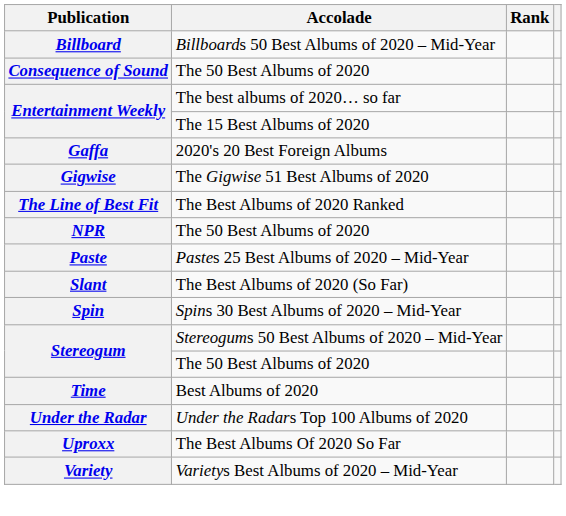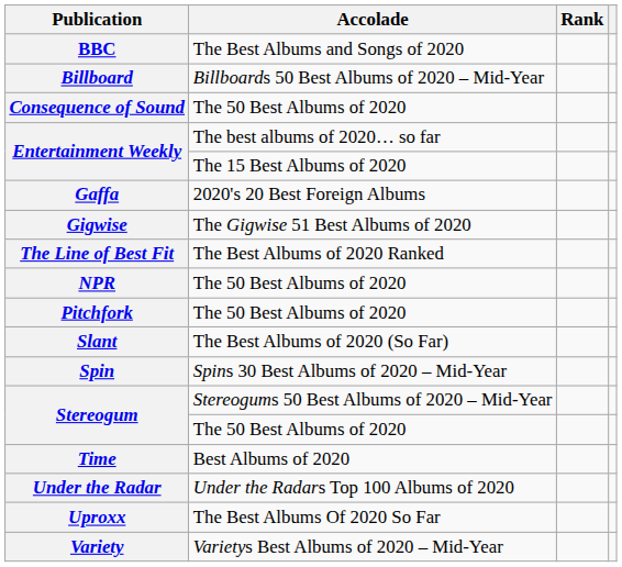 <table class="wikitable sortable plainrowheaders">
 <tr>
 <th scope="col">Publication</th>
 <th scope="col">Accolade</th>
 <th scope="col">Rank</th>
 <th scope="col" class="unsortable"></th>
+</tr>
+<tr>
+<th scope="row"><a href='#'>BBC</a></th>
+<td>The Best Albums and Songs of 2020</td>
+<td></td>
+<td></td>
 </tr>
 <tr>
 <th scope="row"><em><a href='#'>Billboard</a></em></th>
 <td><em>Billboard</em>s 50 Best Albums of 2020 – Mid-Year</td>
 <td></td>
 <td></td>
 </tr>
 <tr>
 <th scope="row"><em><a href='#'>Consequence of Sound</a></em></th>
 <td>The 50 Best Albums of 2020</td>
 <td></td>
 <td></td>
 </tr>
 <tr>
 <th scope="row" rowspan=2><em><a href='#'>Entertainment Weekly</a></em></th>
 <td>The best albums of 2020… so far</td>
 <td></td>
 <td></td>
 </tr>
 <tr>
 <td>The 15 Best Albums of 2020</td>
 <td></td>
 <td></td>
 </tr>
 <tr>
 <th scope="row"><em><a href='#'>Gaffa</a></em></th>
 <td>2020's 20 Best Foreign Albums</td>
 <td></td>
 <td></td>
 </tr>
 <tr>
 <th scope="row"><em><a href='#'>Gigwise</a></em></th>
 <td>The <em>Gigwise</em> 51 Best Albums of 2020</td>
 <td></td>
 <td></td>
 </tr>
 <tr>
 <th scope="row"><em><a href='#'>The Line of Best Fit</a></em></th>
 <td>The Best Albums of 2020 Ranked</td>
 <td></td>
 <td></td>
 </tr>
 <tr>
 <th scope="row"><em><a href='#'>NPR</a></em></th>
 <td>The 50 Best Albums of 2020</td>
 <td></td>
 <td></td>
 </tr>
 <tr>
-<th scope="row"><em><a href='#'>Paste</a></em></th>
-<td><em>Paste</em>s 25 Best Albums of 2020 – Mid-Year</td>
+<th scope="row"><em><a href='#'>Pitchfork</a></em></th>
+<td>The 50 Best Albums of 2020</td>
 <td></td>
 <td></td>
 </tr>
 <tr>
 <th scope="row"><em><a href='#'>Slant</a></em></th>
 <td>The Best Albums of 2020 (So Far)</td>
 <td></td>
 <td></td>
 </tr>
 <tr>
 <th scope="row"><em><a href='#'>Spin</a></em></th>
 <td><em>Spin</em>s 30 Best Albums of 2020 – Mid-Year</td>
 <td></td>
 <td></td>
 </tr>
 <tr>
 <th scope="row" rowspan="2"><em><a href='#'>Stereogum</a></em></th>
 <td><em>Stereogum</em>s 50 Best Albums of 2020 – Mid-Year</td>
 <td></td>
 <td></td>
 </tr>
 <tr>
 <td>The 50 Best Albums of 2020</td>
 <td></td>
 <td></td>
 </tr>
 <tr>
 <th scope="row"><em><a href='#'>Time</a></em></th>
 <td>Best Albums of 2020</td>
 <td></td>
 <td></td>
 </tr>
 <tr>
 <th scope="row"><em><a href='#'>Under the Radar</a></em></th>
 <td><em>Under the Radar</em>s Top 100 Albums of 2020</td>
 <td></td>
 <td></td>
 </tr>
 <tr>
 <th scope="row"><em><a href='#'>Uproxx</a></em></th>
 <td>The Best Albums Of 2020 So Far</td>
 <td></td>
 <td></td>
 </tr>
 <tr>
 <th scope="row"><em><a href='#'>Variety</a></em></th>
 <td><em>Variety</em>s Best Albums of 2020 – Mid-Year</td>
 <td></td>
 <td></td>
 </tr>
 </table>
